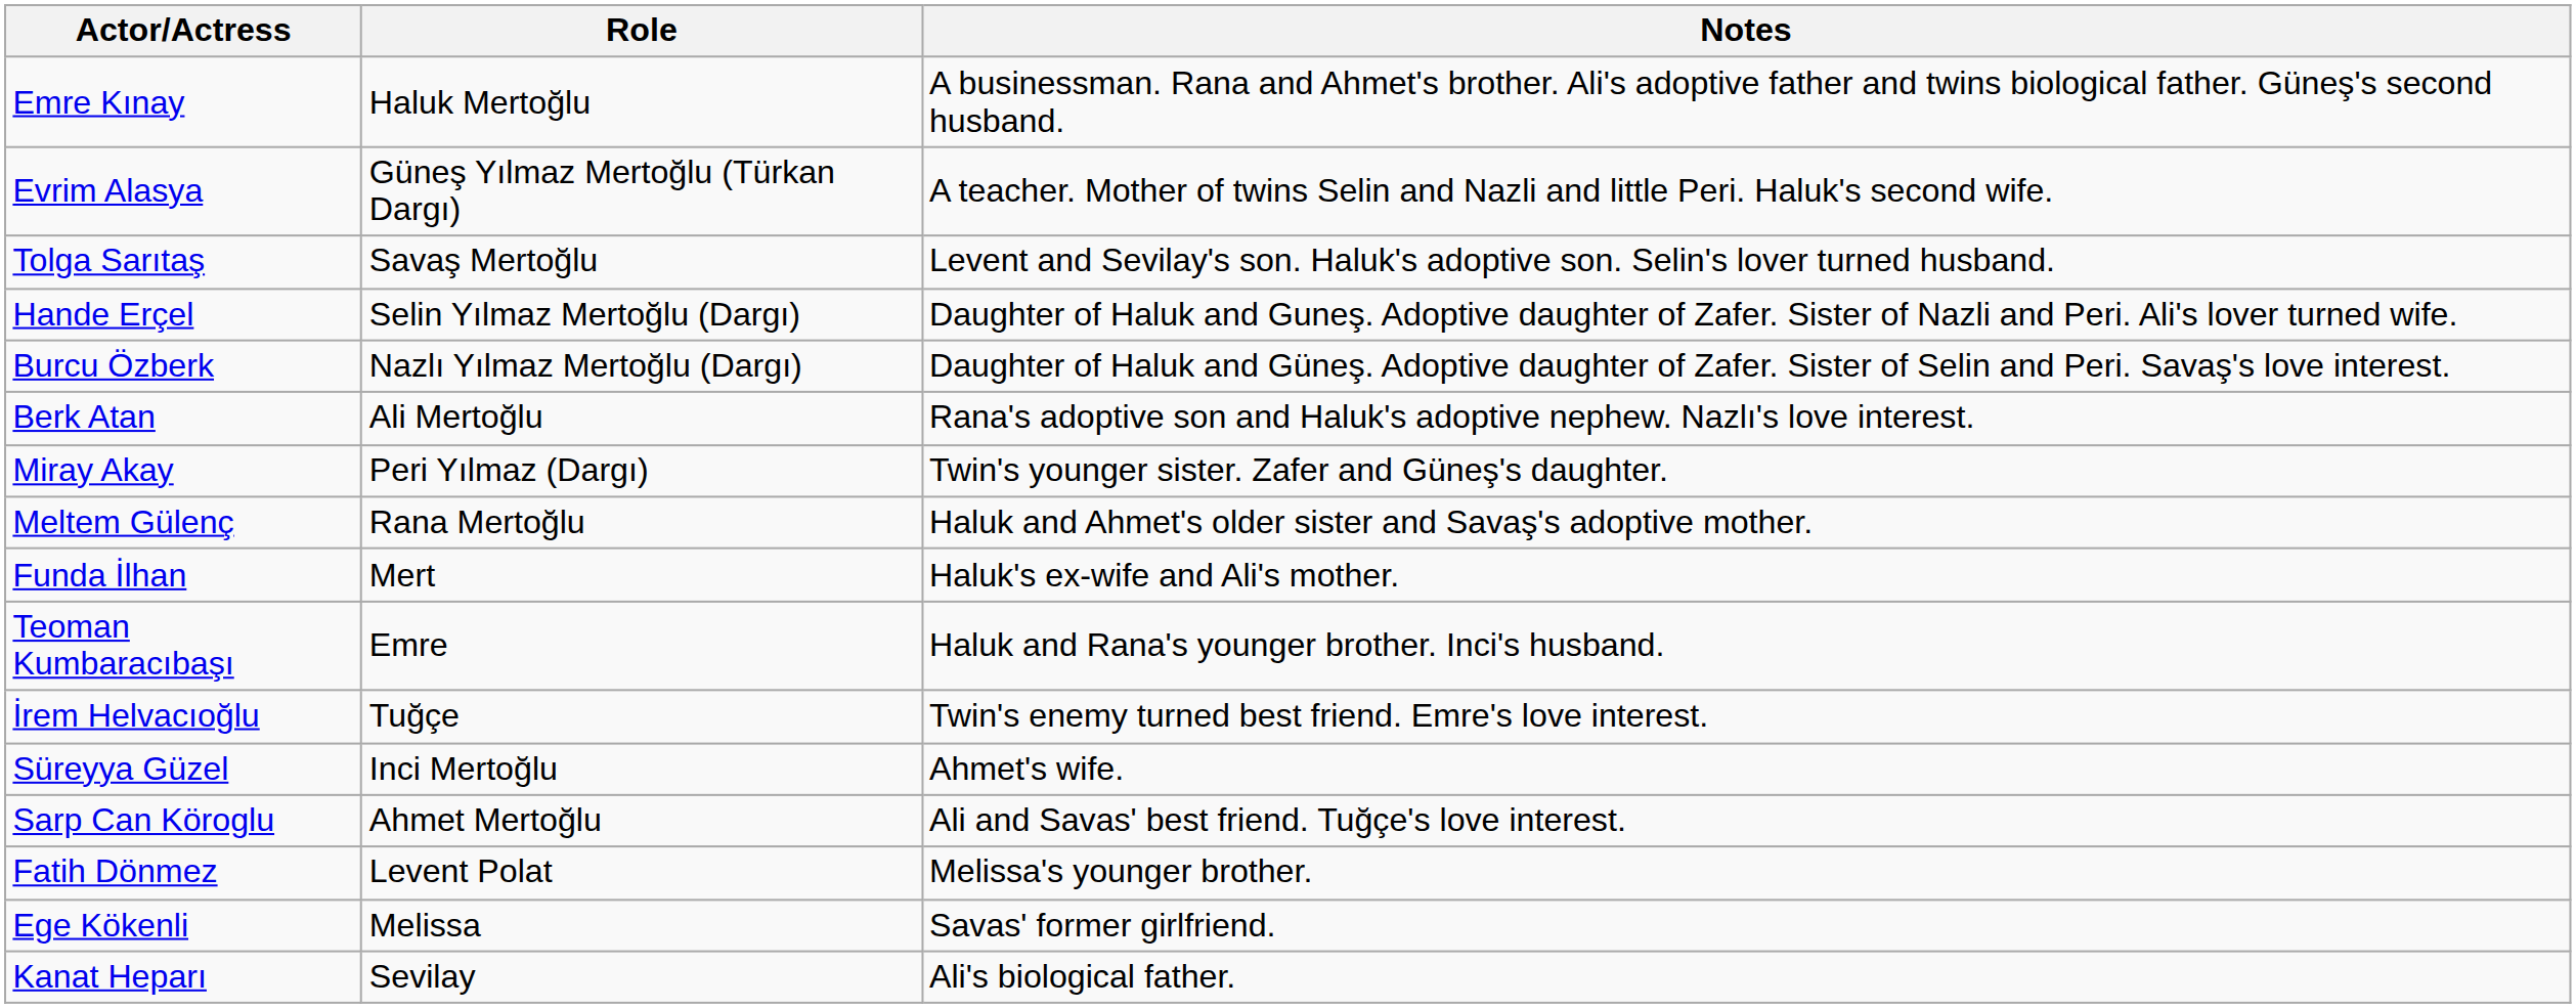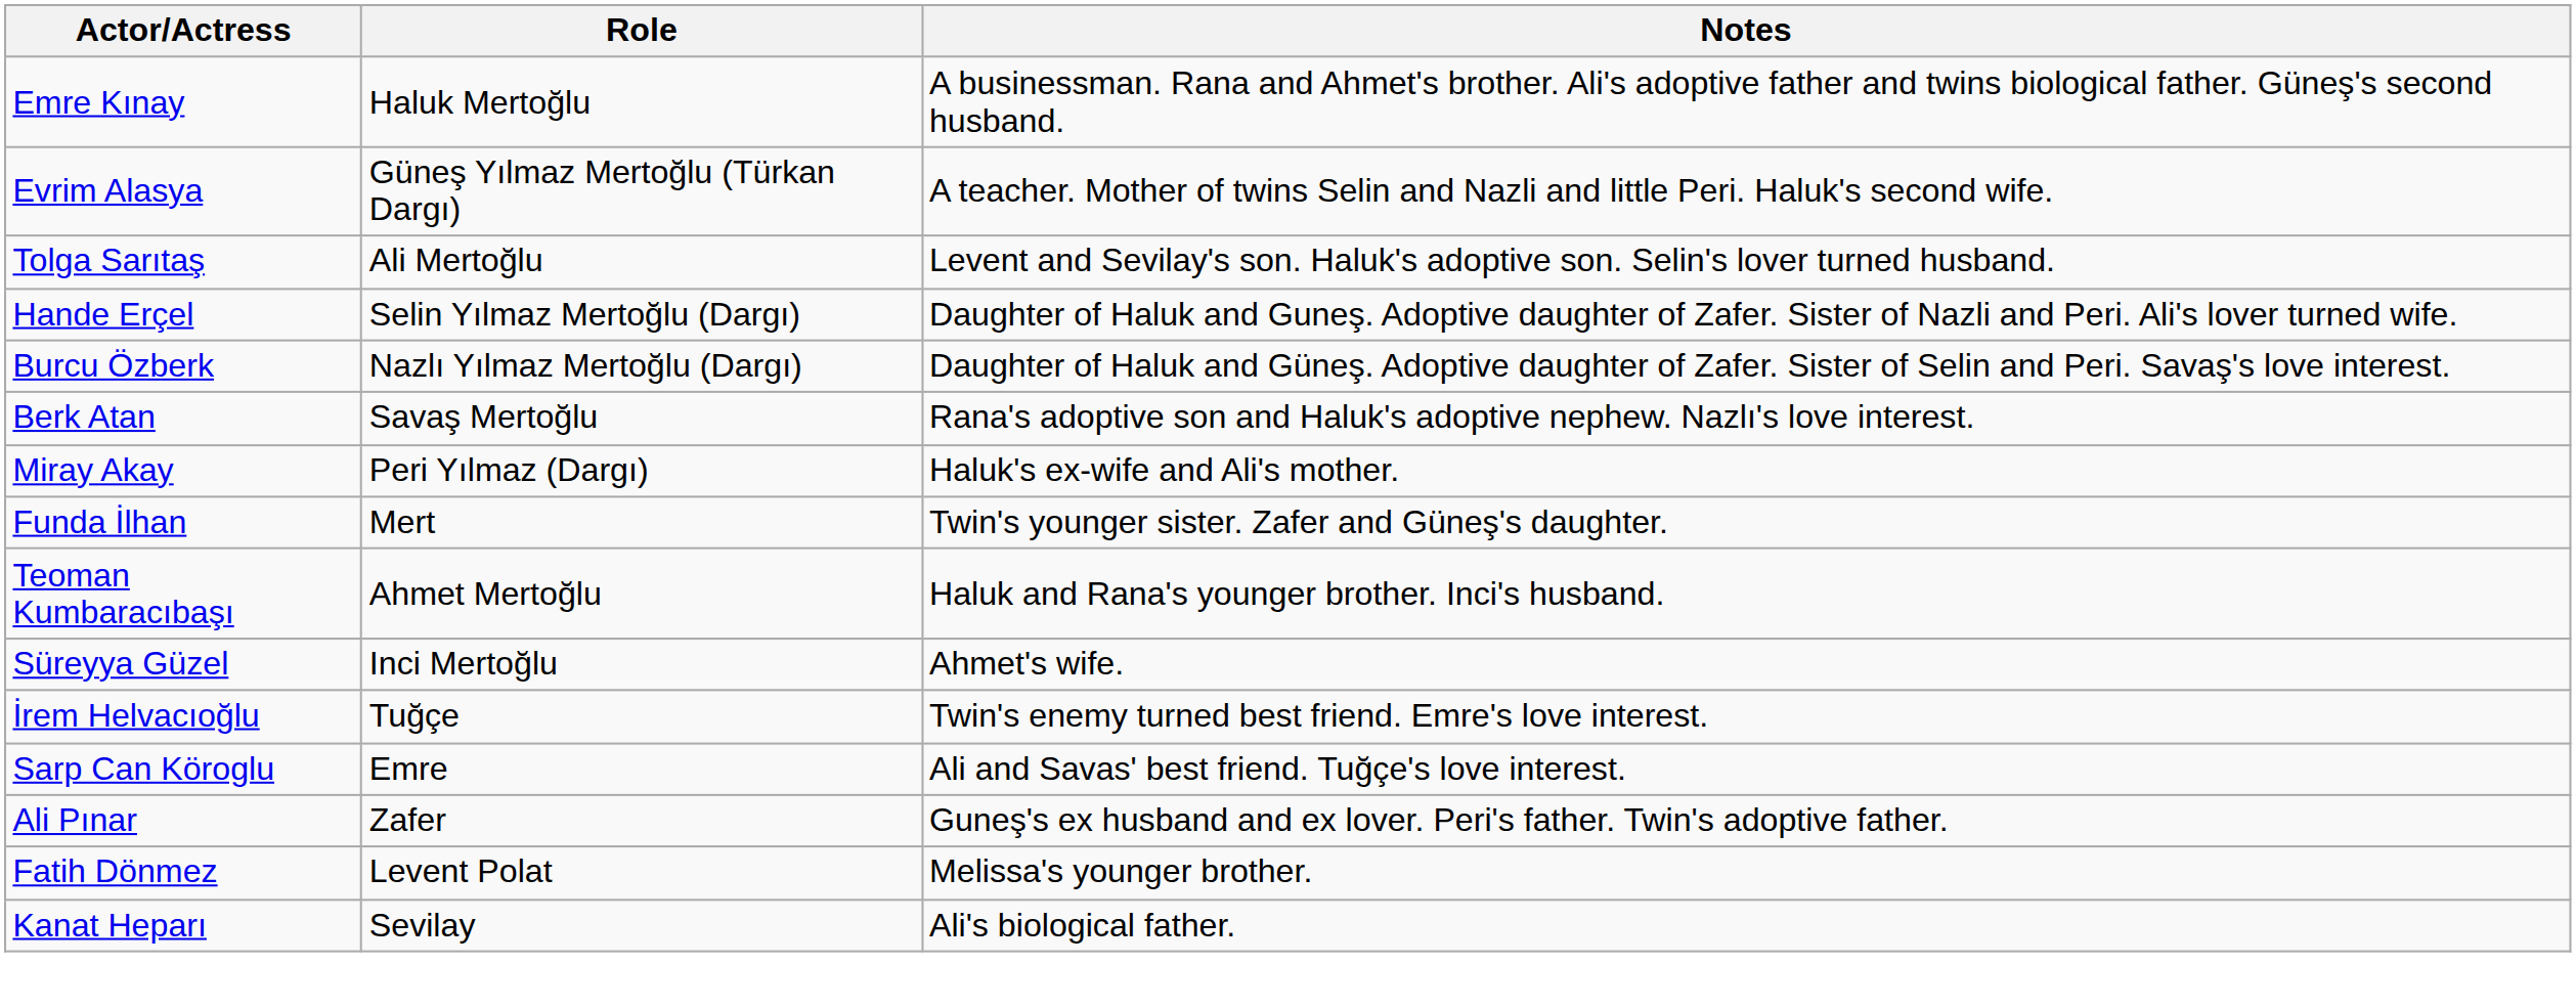 <table class="wikitable">
 <tr>
 <th>Actor/Actress</th>
 <th>Role</th>
 <th>Notes</th>
 </tr>
 <tr>
 <td><a href='#'>Emre Kınay</a></td>
 <td>Haluk Mertoğlu</td>
 <td>A businessman. Rana and Ahmet's brother. Ali's adoptive father and twins biological father. Güneş's second husband.</td>
 </tr>
 <tr>
 <td><a href='#'>Evrim Alasya</a></td>
 <td>Güneş Yılmaz Mertoğlu (Türkan Dargı)</td>
 <td>A teacher. Mother of twins Selin and Nazli and little Peri. Haluk's second wife.</td>
 </tr>
 <tr>
 <td><a href='#'>Tolga Sarıtaş</a></td>
-<td>Savaş Mertoğlu</td>
+<td>Ali Mertoğlu</td>
 <td>Levent and Sevilay's son. Haluk's adoptive son. Selin's lover turned husband.</td>
 </tr>
 <tr>
 <td><a href='#'>Hande Erçel</a></td>
 <td>Selin Yılmaz Mertoğlu (Dargı)</td>
 <td>Daughter of Haluk and Guneş. Adoptive daughter of Zafer. Sister of Nazli and Peri. Ali's lover turned wife.</td>
 </tr>
 <tr>
 <td><a href='#'>Burcu Özberk</a></td>
 <td>Nazlı Yılmaz Mertoğlu (Dargı)</td>
 <td>Daughter of Haluk and Güneş. Adoptive daughter of Zafer. Sister of Selin and Peri. Savaş's love interest.</td>
 </tr>
 <tr>
 <td><a href='#'>Berk Atan</a></td>
-<td>Ali Mertoğlu</td>
+<td>Savaş Mertoğlu</td>
 <td>Rana's adoptive son and Haluk's adoptive nephew. Nazlı's love interest.</td>
 </tr>
 <tr>
 <td><a href='#'>Miray Akay</a></td>
 <td>Peri Yılmaz (Dargı)</td>
-<td>Twin's younger sister. Zafer and Güneş's daughter.</td>
-</tr>
-<tr>
-<td><a href='#'>Meltem Gülenç</a></td>
-<td>Rana Mertoğlu</td>
-<td>Haluk and Ahmet's older sister and Savaş's adoptive mother.</td>
+<td>Haluk's ex-wife and Ali's mother.</td>
 </tr>
 <tr>
 <td><a href='#'>Funda İlhan</a></td>
 <td>Mert</td>
-<td>Haluk's ex-wife and Ali's mother.</td>
+<td>Twin's younger sister. Zafer and Güneş's daughter.</td>
 </tr>
 <tr>
 <td><a href='#'>Teoman Kumbaracıbaşı</a></td>
-<td>Emre</td>
+<td>Ahmet Mertoğlu</td>
 <td>Haluk and Rana's younger brother. Inci's husband.</td>
+</tr>
+<tr>
+<td><a href='#'>Süreyya Güzel</a></td>
+<td>Inci Mertoğlu</td>
+<td>Ahmet's wife.</td>
 </tr>
 <tr>
 <td><a href='#'>İrem Helvacıoğlu</a></td>
 <td>Tuğçe</td>
 <td>Twin's enemy turned best friend. Emre's love interest.</td>
 </tr>
 <tr>
-<td><a href='#'>Süreyya Güzel</a></td>
-<td>Inci Mertoğlu</td>
-<td>Ahmet's wife.</td>
+<td><a href='#'>Sarp Can Köroglu</a></td>
+<td>Emre</td>
+<td>Ali and Savas' best friend. Tuğçe's love interest.</td>
 </tr>
 <tr>
-<td><a href='#'>Sarp Can Köroglu</a></td>
-<td>Ahmet Mertoğlu</td>
-<td>Ali and Savas' best friend. Tuğçe's love interest.</td>
+<td><a href='#'>Ali Pınar</a></td>
+<td>Zafer</td>
+<td>Guneş's ex husband and ex lover. Peri's father. Twin's adoptive father.</td>
 </tr>
 <tr>
 <td><a href='#'>Fatih Dönmez</a></td>
 <td>Levent Polat</td>
 <td>Melissa's younger brother.</td>
 </tr>
 <tr>
-<td><a href='#'>Ege Kökenli</a></td>
-<td>Melissa</td>
-<td>Savas' former girlfriend.</td>
-</tr>
-<tr>
 <td><a href='#'>Kanat Heparı</a></td>
 <td>Sevilay</td>
 <td>Ali's biological father.</td>
 </tr>
 </table>
